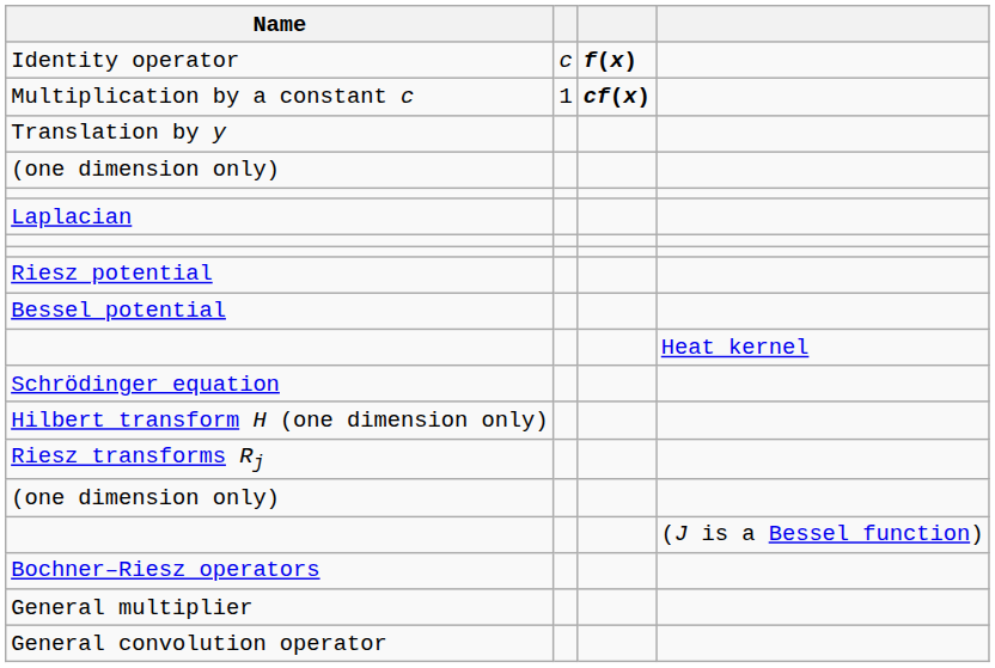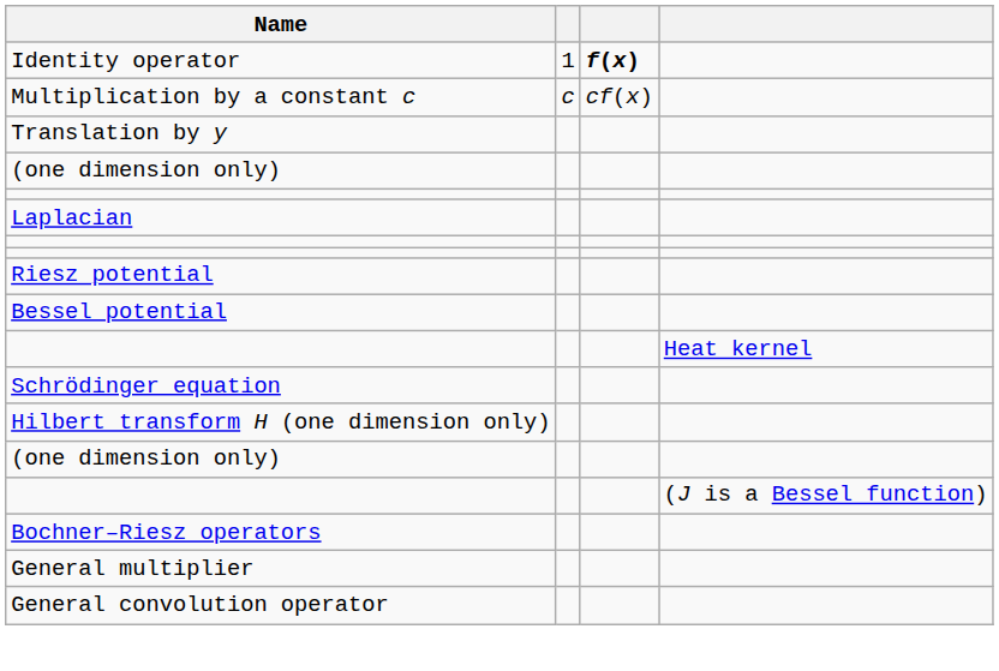 <table class="wikitable">
 <tr>
 <th>Name</th>
 <th></th>
 <th></th>
 <th></th>
 </tr>
 <tr>
 <td>Identity operator</td>
-<td><em>c</em></td>
+<td>1</td>
 <td><strong><em>f</em>(<em>x</em>)</strong></td>
 <td></td>
 </tr>
 <tr>
 <td>Multiplication by a constant <em>c</em></td>
-<td>1</td>
-<td><strong><em>cf</em>(<em>x</em>)</strong></td>
+<td><em>c</em></td>
+<td><em>cf</em>(<em>x</em>)</td>
 <td></td>
 </tr>
 <tr>
 <td>Translation by <em>y</em></td>
 <td></td>
 <td></td>
 <td></td>
 </tr>
 <tr>
 <td> (one dimension only)</td>
 <td></td>
 <td></td>
 <td></td>
 </tr>
 <tr>
 <td></td>
 <td></td>
 <td></td>
 <td></td>
 </tr>
 <tr>
 <td><a href='#'>Laplacian</a></td>
 <td></td>
 <td></td>
 <td></td>
 </tr>
 <tr>
 <td></td>
 <td></td>
 <td></td>
 <td></td>
 </tr>
 <tr>
 <td></td>
 <td></td>
 <td></td>
 <td></td>
 </tr>
 <tr>
 <td><a href='#'>Riesz potential</a></td>
 <td></td>
 <td></td>
 <td></td>
 </tr>
 <tr>
 <td><a href='#'>Bessel potential</a></td>
 <td></td>
 <td></td>
 <td></td>
 </tr>
 <tr>
 <td></td>
 <td></td>
 <td></td>
 <td><a href='#'>Heat kernel</a></td>
 </tr>
 <tr>
 <td><a href='#'>Schrödinger equation</a></td>
 <td></td>
 <td></td>
 <td></td>
 </tr>
 <tr>
 <td><a href='#'>Hilbert transform</a> <em>H</em> (one dimension only)</td>
 <td></td>
 <td></td>
 <td></td>
 </tr>
 <tr>
-<td><a href='#'>Riesz transforms</a> <em>R<sub>j</sub></em></td>
-<td></td>
-<td></td>
-<td></td>
-</tr>
-<tr>
 <td> (one dimension only)</td>
 <td></td>
 <td></td>
 <td></td>
 </tr>
 <tr>
 <td></td>
 <td></td>
 <td></td>
 <td> (<em>J</em> is a <a href='#'>Bessel function</a>)</td>
 </tr>
 <tr>
 <td><a href='#'>Bochner–Riesz operators</a></td>
 <td></td>
 <td></td>
 <td></td>
 </tr>
 <tr>
 <td>General multiplier</td>
 <td></td>
 <td></td>
 <td></td>
 </tr>
 <tr>
 <td>General convolution operator</td>
 <td></td>
 <td></td>
 <td></td>
 </tr>
 </table>
